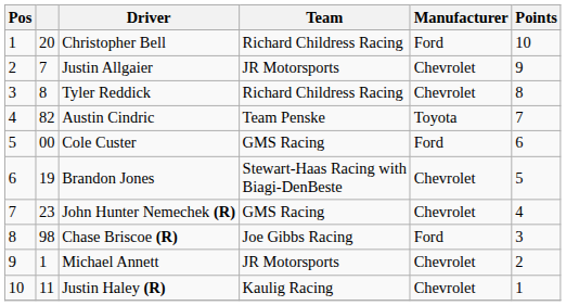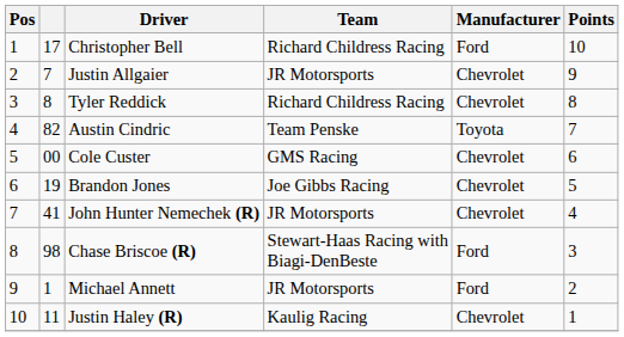 <table class="wikitable" style="font-size:98%">
 <tr>
 <th>Pos</th>
 <th></th>
 <th>Driver</th>
 <th>Team</th>
 <th>Manufacturer</th>
 <th>Points</th>
 </tr>
 <tr>
 <td>1</td>
-<td>20</td>
+<td>17</td>
 <td>Christopher Bell</td>
 <td>Richard Childress Racing</td>
 <td>Ford</td>
 <td>10</td>
 </tr>
 <tr>
 <td>2</td>
 <td>7</td>
 <td>Justin Allgaier</td>
 <td>JR Motorsports</td>
 <td>Chevrolet</td>
 <td>9</td>
 </tr>
 <tr>
 <td>3</td>
 <td>8</td>
 <td>Tyler Reddick</td>
 <td>Richard Childress Racing</td>
 <td>Chevrolet</td>
 <td>8</td>
 </tr>
 <tr>
 <td>4</td>
 <td>82</td>
 <td>Austin Cindric</td>
 <td>Team Penske</td>
 <td>Toyota</td>
 <td>7</td>
 </tr>
 <tr>
 <td>5</td>
 <td>00</td>
 <td>Cole Custer</td>
 <td>GMS Racing</td>
-<td>Ford</td>
+<td>Chevrolet</td>
 <td>6</td>
 </tr>
 <tr>
 <td>6</td>
 <td>19</td>
 <td>Brandon Jones</td>
-<td>Stewart-Haas Racing with<br>Biagi-DenBeste</td>
+<td>Joe Gibbs Racing</td>
 <td>Chevrolet</td>
 <td>5</td>
 </tr>
 <tr>
 <td>7</td>
-<td>23</td>
+<td>41</td>
 <td>John Hunter Nemechek <strong>(R)</strong></td>
-<td>GMS Racing</td>
+<td>JR Motorsports</td>
 <td>Chevrolet</td>
 <td>4</td>
 </tr>
 <tr>
 <td>8</td>
 <td>98</td>
 <td>Chase Briscoe <strong>(R)</strong></td>
-<td>Joe Gibbs Racing</td>
+<td>Stewart-Haas Racing with<br>Biagi-DenBeste</td>
 <td>Ford</td>
 <td>3</td>
 </tr>
 <tr>
 <td>9</td>
 <td>1</td>
 <td>Michael Annett</td>
 <td>JR Motorsports</td>
-<td>Chevrolet</td>
+<td>Ford</td>
 <td>2</td>
 </tr>
 <tr>
 <td>10</td>
 <td>11</td>
 <td>Justin Haley <strong>(R)</strong></td>
 <td>Kaulig Racing</td>
 <td>Chevrolet</td>
 <td>1</td>
 </tr>
 <tr>
 </tr>
 </table>
